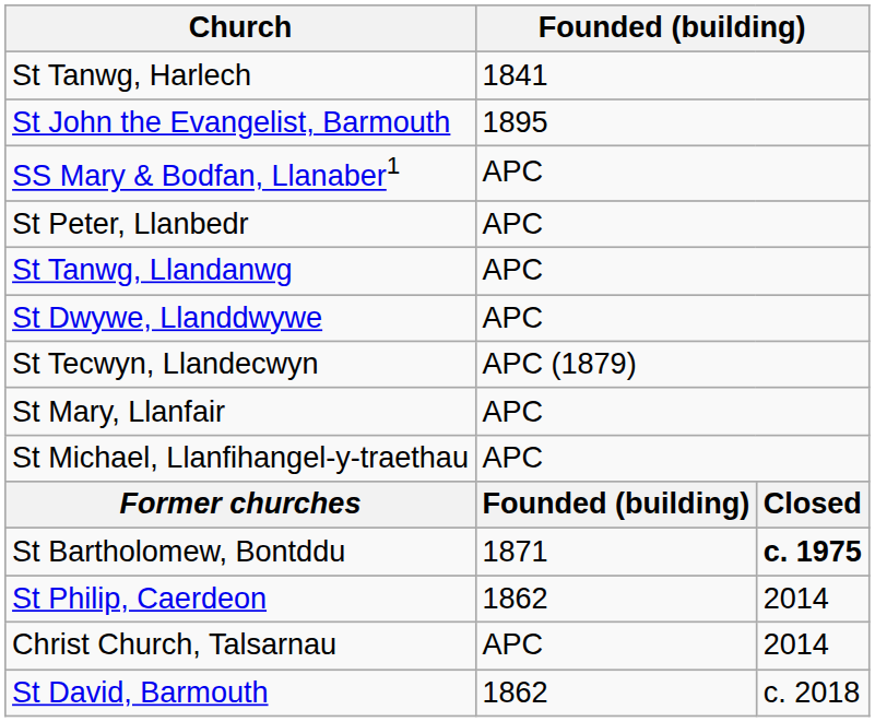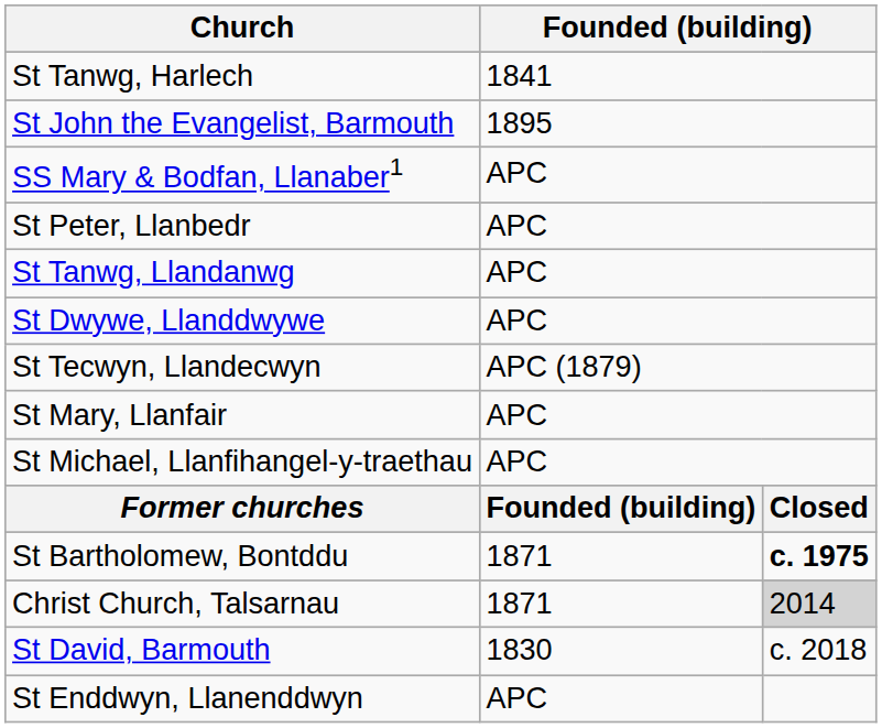 <table class="wikitable">
 <tr>
 <th>Church</th>
 <th colspan="2">Founded (building)</th>
 </tr>
 <tr>
 <td>St Tanwg, Harlech</td>
 <td colspan="2">1841</td>
 </tr>
 <tr>
 <td><a href='#'>St John the Evangelist, Barmouth</a></td>
 <td colspan="2">1895</td>
 </tr>
 <tr>
 <td><a href='#'>SS Mary & Bodfan, Llanaber</a><sup>1</sup></td>
 <td colspan="2">APC</td>
 </tr>
 <tr>
 <td>St Peter, Llanbedr</td>
 <td colspan="2">APC</td>
 </tr>
 <tr>
 <td><a href='#'>St Tanwg, Llandanwg</a></td>
 <td colspan="2">APC</td>
 </tr>
 <tr>
 <td><a href='#'>St Dwywe, Llanddwywe</a></td>
 <td colspan="2">APC</td>
 </tr>
 <tr>
 <td>St Tecwyn, Llandecwyn</td>
 <td colspan="2">APC (1879)</td>
 </tr>
 <tr>
 <td>St Mary, Llanfair</td>
 <td colspan="2">APC</td>
 </tr>
 <tr>
 <td>St Michael, Llanfihangel-y-traethau</td>
 <td colspan="2">APC</td>
 </tr>
 <tr>
 <th><em>Former churches</em></th>
 <th>Founded (building)</th>
 <th>Closed</th>
 </tr>
 <tr>
 <td>St Bartholomew, Bontddu</td>
 <td>1871</td>
 <td><strong>c. 1975</strong></td>
 </tr>
 <tr>
-<td><a href='#'>St Philip, Caerdeon</a></td>
-<td>1862</td>
-<td>2014</td>
-</tr>
-<tr>
 <td>Christ Church, Talsarnau</td>
-<td>APC</td>
-<td>2014</td>
+<td>1871</td>
+<td style="background: lightgrey;">2014</td>
 </tr>
 <tr>
 <td><a href='#'>St David, Barmouth</a></td>
-<td>1862</td>
+<td>1830</td>
 <td>c. 2018</td>
 </tr>
+<tr>
+<td>St Enddwyn, Llanenddwyn</td>
+<td>APC</td>
+<td></td>
+</tr>
 </table>
